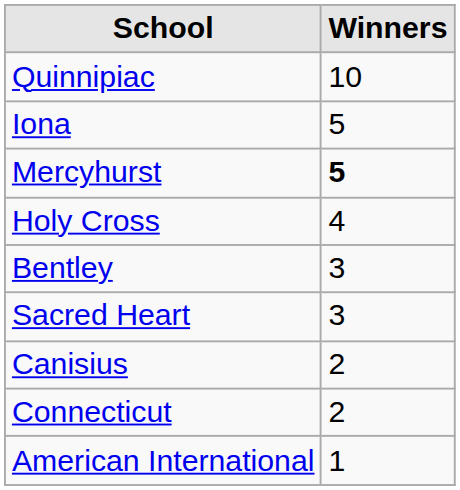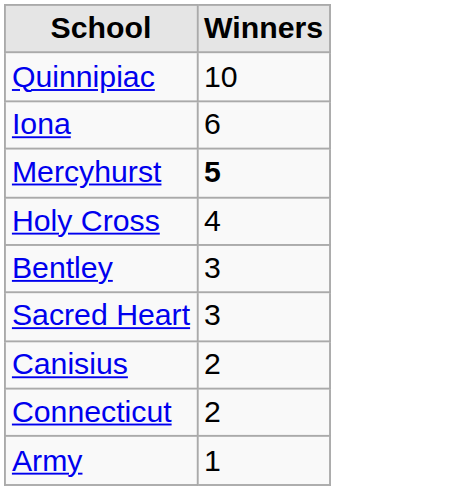 <table class="wikitable">
 <tr>
 <th style="background:#e5e5e5;">School</th>
 <th style="background:#e5e5e5;">Winners</th>
 </tr>
 <tr>
 <td><a href='#'>Quinnipiac</a></td>
 <td>10</td>
 </tr>
 <tr>
 <td><a href='#'>Iona</a></td>
-<td>5</td>
+<td>6</td>
 </tr>
 <tr>
 <td><a href='#'>Mercyhurst</a></td>
 <td><strong>5</strong></td>
 </tr>
 <tr>
 <td><a href='#'>Holy Cross</a></td>
 <td>4</td>
 </tr>
 <tr>
 <td><a href='#'>Bentley</a></td>
 <td>3</td>
 </tr>
 <tr>
 <td><a href='#'>Sacred Heart</a></td>
 <td>3</td>
 </tr>
 <tr>
 <td><a href='#'>Canisius</a></td>
 <td>2</td>
 </tr>
 <tr>
 <td><a href='#'>Connecticut</a></td>
 <td>2</td>
 </tr>
 <tr>
-<td><a href='#'>American International</a></td>
+<td><a href='#'>Army</a></td>
 <td>1</td>
 </tr>
 </table>
